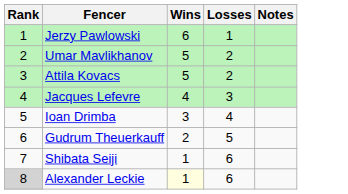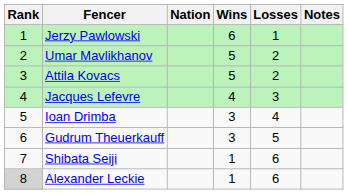 <table class="wikitable sortable" style="text-align:center">
 <tr>
 <th>Rank</th>
 <th>Fencer</th>
+<th>Nation</th>
 <th>Wins</th>
 <th>Losses</th>
 <th>Notes</th>
 </tr>
 <tr bgcolor=bbf3bb>
 <td>1</td>
 <td align=left><a href='#'>Jerzy Pawlowski</a></td>
+<td align=left></td>
 <td>6</td>
 <td>1</td>
 <td></td>
 </tr>
 <tr bgcolor=bbf3bb>
 <td>2</td>
 <td align=left><a href='#'>Umar Mavlikhanov</a></td>
+<td align=left></td>
 <td>5</td>
 <td>2</td>
 <td></td>
 </tr>
 <tr bgcolor=bbf3bb>
 <td>3</td>
 <td align=left><a href='#'>Attila Kovacs</a></td>
+<td align=left></td>
 <td>5</td>
 <td>2</td>
 <td></td>
 </tr>
 <tr bgcolor=bbf3bb>
 <td>4</td>
 <td align=left><a href='#'>Jacques Lefevre</a></td>
+<td align=left></td>
 <td>4</td>
 <td>3</td>
 <td></td>
 </tr>
 <tr>
 <td>5</td>
 <td align=left><a href='#'>Ioan Drimba</a></td>
+<td align=left></td>
 <td>3</td>
 <td>4</td>
 <td></td>
 </tr>
 <tr>
 <td>6</td>
 <td align=left><a href='#'>Gudrum Theuerkauff</a></td>
-<td>2</td>
+<td align=left></td>
+<td>3</td>
 <td>5</td>
 <td></td>
 </tr>
 <tr>
 <td>7</td>
 <td align=left><a href='#'>Shibata Seiji</a></td>
+<td align=left></td>
 <td>1</td>
 <td>6</td>
 <td></td>
 </tr>
 <tr>
 <td style="background: lightgrey;">8</td>
 <td align=left><a href='#'>Alexander Leckie</a></td>
-<td style="background: lightyellow;">1</td>
+<td align=left></td>
+<td>1</td>
 <td>6</td>
 <td></td>
 </tr>
 </table>
